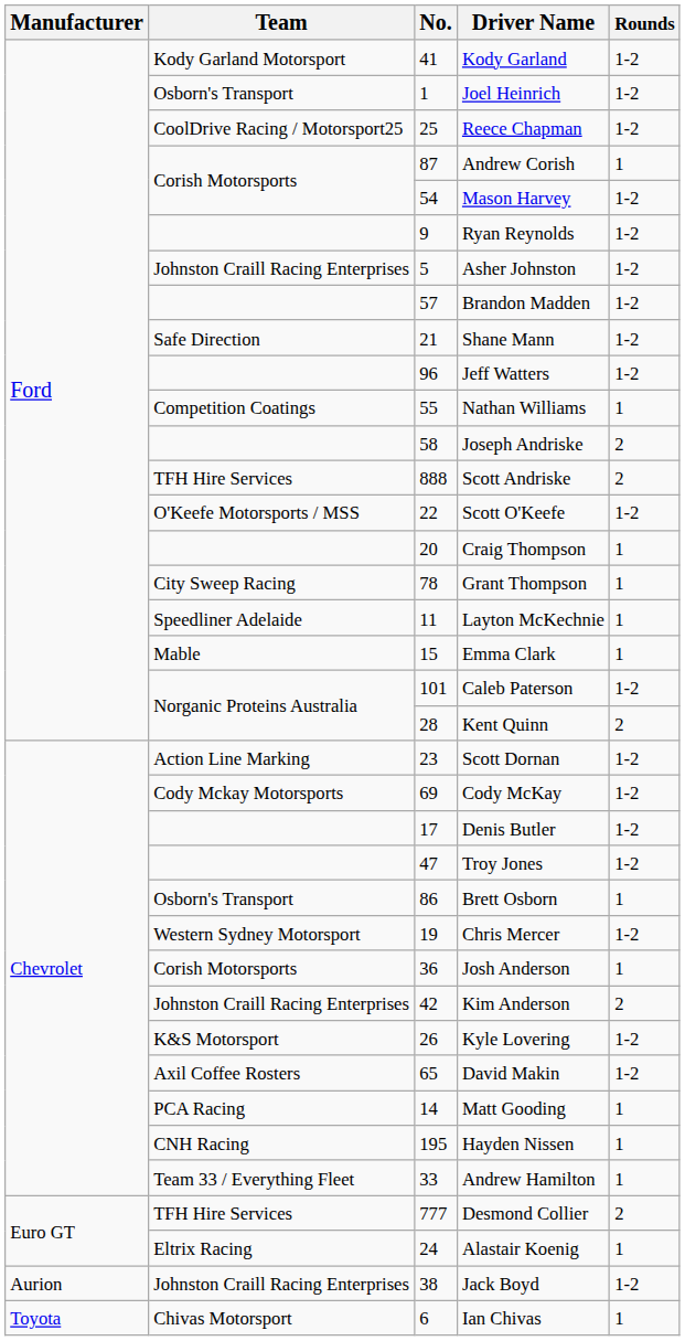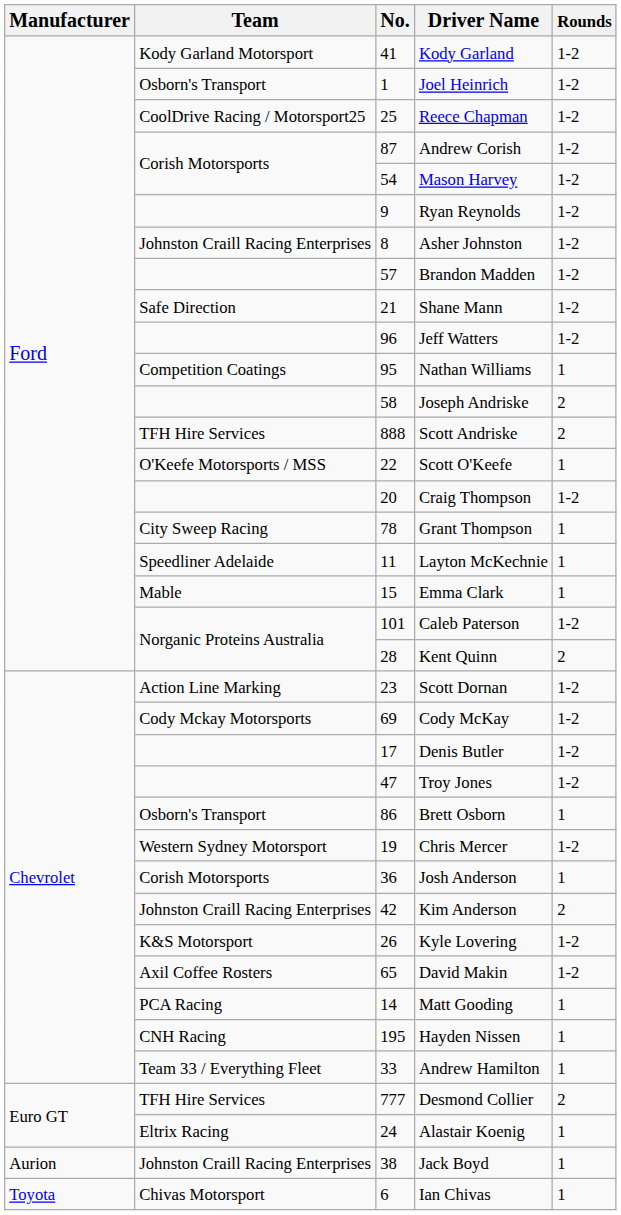 <table class="wikitable">
 <tr>
 <th>Manufacturer</th>
 <th>Team</th>
 <th>No.</th>
 <th>Driver Name</th>
 <th><small>Rounds</small></th>
 </tr>
 <tr>
 <td rowspan="20"><a href='#'>Ford</a></td>
 <td><small>Kody Garland Motorsport</small></td>
 <td><small>41</small></td>
 <td><small><a href='#'>Kody Garland</a></small></td>
 <td><small>1-2</small></td>
 </tr>
 <tr>
 <td><small>Osborn's Transport</small></td>
 <td><small>1</small></td>
 <td><small><a href='#'>Joel Heinrich</a></small></td>
 <td><small>1-2</small></td>
 </tr>
 <tr>
 <td><small>CoolDrive Racing / Motorsport25</small></td>
 <td><small>25</small></td>
 <td><small><a href='#'>Reece Chapman</a></small></td>
 <td><small>1-2</small></td>
 </tr>
 <tr>
 <td rowspan="2"><small>Corish Motorsports</small></td>
 <td><small>87</small></td>
 <td><small>Andrew Corish</small></td>
-<td><small>1</small></td>
+<td><small>1-2</small></td>
 </tr>
 <tr>
 <td><small>54</small></td>
 <td><small><a href='#'>Mason Harvey</a></small></td>
 <td><small>1-2</small></td>
 </tr>
 <tr>
 <td><small></small></td>
 <td><small>9</small></td>
 <td><small>Ryan Reynolds</small></td>
 <td><small>1-2</small></td>
 </tr>
 <tr>
 <td><small>Johnston Craill Racing Enterprises</small></td>
-<td><small>5</small></td>
+<td><small>8</small></td>
 <td><small>Asher Johnston</small></td>
 <td><small>1-2</small></td>
 </tr>
 <tr>
 <td><small></small></td>
 <td><small>57</small></td>
 <td><small>Brandon Madden</small></td>
 <td><small>1-2</small></td>
 </tr>
 <tr>
 <td><small>Safe Direction</small></td>
 <td><small>21</small></td>
 <td><small>Shane Mann</small></td>
 <td><small>1-2</small></td>
 </tr>
 <tr>
 <td><small></small></td>
 <td><small>96</small></td>
 <td><small>Jeff Watters</small></td>
 <td><small>1-2</small></td>
 </tr>
 <tr>
 <td><small>Competition Coatings</small></td>
-<td><small>55</small></td>
+<td><small>95</small></td>
 <td><small>Nathan Williams</small></td>
 <td><small>1</small></td>
 </tr>
 <tr>
 <td><small></small></td>
 <td><small>58</small></td>
 <td><small>Joseph Andriske</small></td>
 <td><small>2</small></td>
 </tr>
 <tr>
 <td><small>TFH Hire Services</small></td>
 <td><small>888</small></td>
 <td><small>Scott Andriske</small></td>
 <td><small>2</small></td>
 </tr>
 <tr>
 <td><small>O'Keefe Motorsports / MSS</small></td>
 <td><small>22</small></td>
 <td><small>Scott O'Keefe</small></td>
-<td><small>1-2</small></td>
+<td><small>1</small></td>
 </tr>
 <tr>
 <td><small></small></td>
 <td><small>20</small></td>
 <td><small>Craig Thompson</small></td>
-<td><small>1</small></td>
+<td><small>1-2</small></td>
 </tr>
 <tr>
 <td><small>City Sweep Racing</small></td>
 <td><small>78</small></td>
 <td><small>Grant Thompson</small></td>
 <td><small>1</small></td>
 </tr>
 <tr>
 <td><small>Speedliner Adelaide</small></td>
 <td><small>11</small></td>
 <td><small>Layton McKechnie</small></td>
 <td><small>1</small></td>
 </tr>
 <tr>
 <td><small>Mable</small></td>
 <td><small>15</small></td>
 <td><small>Emma Clark</small></td>
 <td><small>1</small></td>
 </tr>
 <tr>
 <td rowspan="2"><small>Norganic Proteins Australia</small></td>
 <td><small>101</small></td>
 <td><small>Caleb Paterson</small></td>
 <td><small>1-2</small></td>
 </tr>
 <tr>
 <td><small>28</small></td>
 <td><small>Kent Quinn</small></td>
 <td><small>2</small></td>
 </tr>
 <tr>
 <td rowspan="13"><small><a href='#'>Chevrolet</a></small></td>
 <td><small>Action Line Marking</small></td>
 <td><small>23</small></td>
 <td><small>Scott Dornan</small></td>
 <td><small>1-2</small></td>
 </tr>
 <tr>
 <td><small>Cody Mckay Motorsports</small></td>
 <td><small>69</small></td>
 <td><small>Cody McKay</small></td>
 <td><small>1-2</small></td>
 </tr>
 <tr>
 <td><small></small></td>
 <td><small>17</small></td>
 <td><small>Denis Butler</small></td>
 <td><small>1-2</small></td>
 </tr>
 <tr>
 <td><small></small></td>
 <td><small>47</small></td>
 <td><small>Troy Jones</small></td>
 <td><small>1-2</small></td>
 </tr>
 <tr>
 <td><small>Osborn's Transport</small></td>
 <td><small>86</small></td>
 <td><small>Brett Osborn</small></td>
 <td><small>1</small></td>
 </tr>
 <tr>
 <td><small>Western Sydney Motorsport</small></td>
 <td><small>19</small></td>
 <td><small>Chris Mercer</small></td>
 <td><small>1-2</small></td>
 </tr>
 <tr>
 <td><small>Corish Motorsports</small></td>
 <td><small>36</small></td>
 <td><small>Josh Anderson</small></td>
 <td><small>1</small></td>
 </tr>
 <tr>
 <td><small>Johnston Craill Racing Enterprises</small></td>
 <td><small>42</small></td>
 <td><small>Kim Anderson</small></td>
 <td><small>2</small></td>
 </tr>
 <tr>
 <td><small>K&S Motorsport</small></td>
 <td><small>26</small></td>
 <td><small>Kyle Lovering</small></td>
 <td><small>1-2</small></td>
 </tr>
 <tr>
 <td><small>Axil Coffee Rosters</small></td>
 <td><small>65</small></td>
 <td><small>David Makin</small></td>
 <td><small>1-2</small></td>
 </tr>
 <tr>
 <td><small>PCA Racing</small></td>
 <td><small>14</small></td>
 <td><small>Matt Gooding</small></td>
 <td><small>1</small></td>
 </tr>
 <tr>
 <td><small>CNH Racing</small></td>
 <td><small>195</small></td>
 <td><small>Hayden Nissen</small></td>
 <td><small>1</small></td>
 </tr>
 <tr>
 <td><small>Team 33 / Everything Fleet</small></td>
 <td><small>33</small></td>
 <td><small>Andrew Hamilton</small></td>
 <td><small>1</small></td>
 </tr>
 <tr>
 <td rowspan="2"><small>Euro GT</small></td>
 <td><small>TFH Hire Services</small></td>
 <td><small>777</small></td>
 <td><small>Desmond Collier</small></td>
 <td><small>2</small></td>
 </tr>
 <tr>
 <td><small>Eltrix Racing</small></td>
 <td><small>24</small></td>
 <td><small>Alastair Koenig</small></td>
 <td><small>1</small></td>
 </tr>
 <tr>
 <td><small>Aurion</small></td>
 <td><small>Johnston Craill Racing Enterprises</small></td>
 <td><small>38</small></td>
 <td><small>Jack Boyd</small></td>
-<td><small>1-2</small></td>
+<td><small>1</small></td>
 </tr>
 <tr>
 <td><small><a href='#'>Toyota</a></small></td>
 <td><small>Chivas Motorsport</small></td>
 <td><small>6</small></td>
 <td><small>Ian Chivas</small></td>
 <td><small>1</small></td>
 </tr>
 </table>
